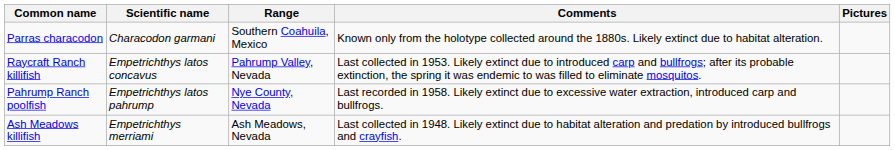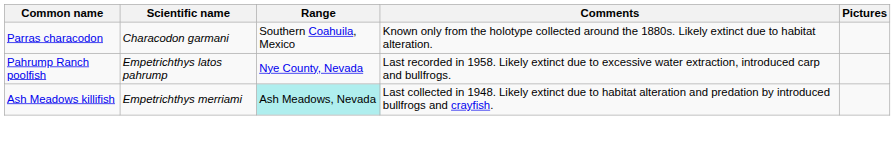 <table class="wikitable">
 <tr>
 <th>Common name</th>
 <th>Scientific name</th>
 <th>Range</th>
 <th class="unsortable">Comments</th>
 <th>Pictures</th>
 </tr>
 <tr>
 <td><a href='#'>Parras characodon</a></td>
 <td><em>Characodon garmani</em></td>
 <td>Southern <a href='#'>Coahuila</a>, Mexico</td>
 <td>Known only from the holotype collected around the 1880s. Likely extinct due to habitat alteration.</td>
 </tr>
 <tr>
-<td><a href='#'>Raycraft Ranch killifish</a></td>
-<td><em>Empetrichthys latos concavus</em></td>
-<td><a href='#'>Pahrump Valley</a>, Nevada</td>
-<td>Last collected in 1953. Likely extinct due to introduced <a href='#'>carp</a> and <a href='#'>bullfrogs</a>; after its probable extinction, the spring it was endemic to was filled to eliminate <a href='#'>mosquitos</a>.</td>
-<td></td>
-</tr>
-<tr>
 <td><a href='#'>Pahrump Ranch poolfish</a></td>
 <td><em>Empetrichthys latos pahrump</em></td>
 <td><a href='#'>Nye County, Nevada</a></td>
 <td>Last recorded in 1958. Likely extinct due to excessive water extraction, introduced carp and bullfrogs.</td>
 <td></td>
 </tr>
 <tr>
 <td><a href='#'>Ash Meadows killifish</a></td>
 <td><em>Empetrichthys merriami</em></td>
-<td>Ash Meadows, Nevada</td>
+<td style="background: paleturquoise;">Ash Meadows, Nevada</td>
 <td>Last collected in 1948. Likely extinct due to habitat alteration and predation by introduced bullfrogs and <a href='#'>crayfish</a>.</td>
 <td></td>
 </tr>
 </table>
